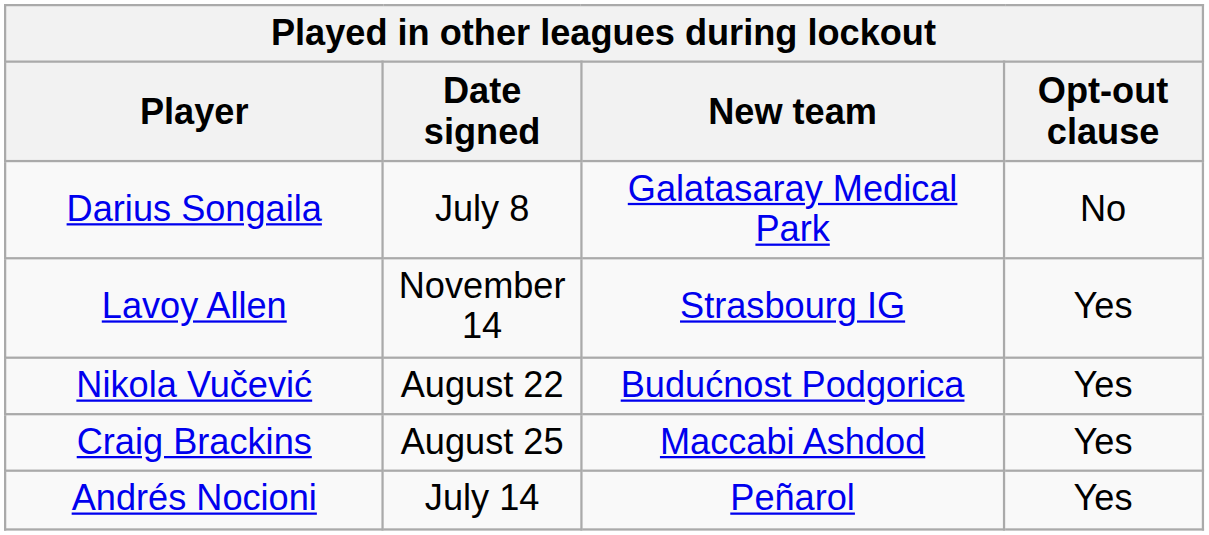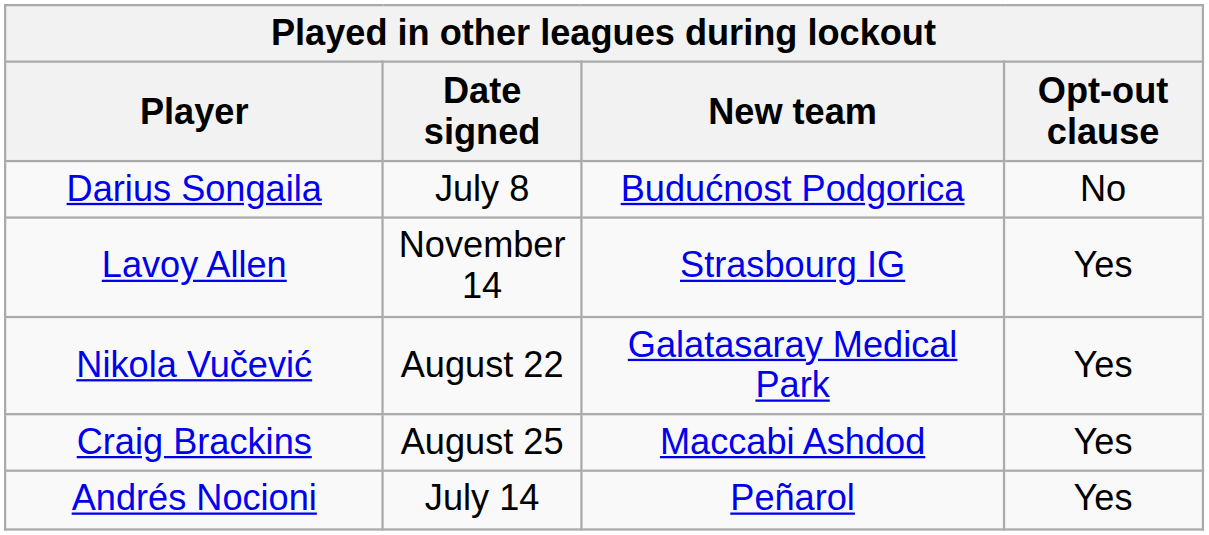 <table class="wikitable" style="text-align:center">
 <tr>
 <th colspan=4>Played in other leagues during lockout</th>
 </tr>
 <tr>
 <th style="width:160px">Player</th>
 <th style="width:80px">Date signed</th>
 <th style="width:180px">New team</th>
 <th style="width:80px">Opt-out clause</th>
 </tr>
 <tr>
 <td><a href='#'>Darius Songaila</a></td>
 <td>July 8</td>
-<td><a href='#'>Galatasaray Medical Park</a> </td>
+<td><a href='#'>Budućnost Podgorica</a> </td>
 <td>No</td>
 </tr>
 <tr>
 <td><a href='#'>Lavoy Allen</a></td>
 <td>November 14</td>
 <td><a href='#'>Strasbourg IG</a> </td>
 <td>Yes</td>
 </tr>
 <tr>
 <td><a href='#'>Nikola Vučević</a></td>
 <td>August 22</td>
-<td><a href='#'>Budućnost Podgorica</a> </td>
+<td><a href='#'>Galatasaray Medical Park</a> </td>
 <td>Yes</td>
 </tr>
 <tr>
 <td><a href='#'>Craig Brackins</a></td>
 <td>August 25</td>
 <td><a href='#'>Maccabi Ashdod</a> </td>
 <td>Yes</td>
 </tr>
 <tr>
 <td><a href='#'>Andrés Nocioni</a></td>
 <td>July 14</td>
 <td><a href='#'>Peñarol</a> </td>
 <td>Yes</td>
 </tr>
 </table>
